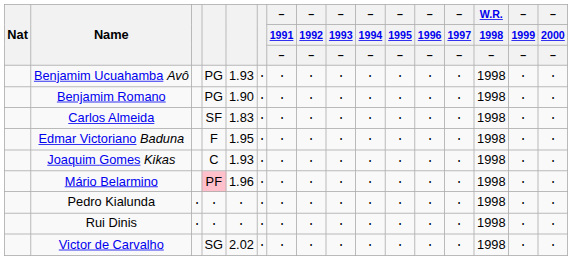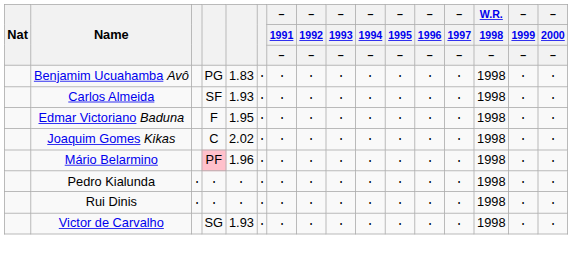 <table class="wikitable plainrowheaders sortable" style="text-align:center">
 <tr>
 <th scope="col" rowspan="3">Nat</th>
 <th scope="col" rowspan="3">Name</th>
 <th scope="col" rowspan="3"></th>
 <th scope="col" rowspan="3"></th>
 <th scope="col" rowspan="3"></th>
 <th scope="col" rowspan="3"></th>
 <th colspan="1"><small>–</small></th>
 <th colspan="1"><small>–</small></th>
 <th colspan="1"><small>–</small></th>
 <th colspan="1"><small>–</small></th>
 <th colspan="1"><small>–</small></th>
 <th colspan="1"><small>–</small></th>
 <th colspan="1"><small>–</small></th>
 <th colspan="1"><small><a href='#'>W.R.</a></small></th>
 <th colspan="1"><small>–</small></th>
 <th colspan="1"><small>–</small></th>
 </tr>
 <tr>
 <th colspan="1"><small><a href='#'>1991</a></small></th>
 <th colspan="1"><small><a href='#'>1992</a></small></th>
 <th colspan="1"><small><a href='#'>1993</a></small></th>
 <th colspan="1"><small><a href='#'>1994</a></small></th>
 <th colspan="1"><small><a href='#'>1995</a></small></th>
 <th colspan="1"><small><a href='#'>1996</a></small></th>
 <th colspan="1"><small><a href='#'>1997</a></small></th>
 <th colspan="1"><small><a href='#'>1998</a></small></th>
 <th colspan="1"><small><a href='#'>1999</a></small></th>
 <th colspan="1"><small><a href='#'>2000</a></small></th>
 </tr>
 <tr>
 <th scope="col" rowspan="1"><small>–</small></th>
 <th scope="col" rowspan="1"><small>–</small></th>
 <th scope="col" rowspan="1"><small>–</small></th>
 <th scope="col" rowspan="1"><small>–</small></th>
 <th scope="col" rowspan="1"><small>–</small></th>
 <th scope="col" rowspan="1"><small>–</small></th>
 <th scope="col" rowspan="1"><small>–</small></th>
 <th scope="col" rowspan="1"><small>–</small></th>
 <th scope="col" rowspan="1"><small>–</small></th>
 <th scope="col" rowspan="1"><small>–</small></th>
 </tr>
 <tr>
 <td></td>
 <td><a href='#'>Benjamim Ucuahamba</a> <em>Avô</em></td>
 <td></td>
 <td data-sort-value="1">PG</td>
-<td>1.93</td>
-<td>⋅</td>
-<td>⋅</td>
-<td>⋅</td>
-<td>⋅</td>
-<td>⋅</td>
-<td>⋅</td>
-<td>⋅</td>
-<td>⋅</td>
-<td>1998</td>
-<td>⋅</td>
-<td>⋅</td>
-</tr>
-<tr>
-<td></td>
-<td><a href='#'>Benjamim Romano</a></td>
-<td></td>
-<td data-sort-value="1">PG</td>
-<td>1.90</td>
+<td>1.83</td>
 <td>⋅</td>
 <td>⋅</td>
 <td>⋅</td>
 <td>⋅</td>
 <td>⋅</td>
 <td>⋅</td>
 <td>⋅</td>
 <td>⋅</td>
 <td>1998</td>
 <td>⋅</td>
 <td>⋅</td>
 </tr>
 <tr>
 <td></td>
 <td><a href='#'>Carlos Almeida</a></td>
 <td></td>
 <td data-sort-value="3">SF</td>
-<td>1.83</td>
+<td>1.93</td>
 <td>⋅</td>
 <td>⋅</td>
 <td>⋅</td>
 <td>⋅</td>
 <td>⋅</td>
 <td>⋅</td>
 <td>⋅</td>
 <td>⋅</td>
 <td>1998</td>
 <td>⋅</td>
 <td>⋅</td>
 </tr>
 <tr>
 <td></td>
 <td><a href='#'>Edmar Victoriano</a> <em>Baduna</em></td>
 <td></td>
 <td data-sort-value="3">F</td>
 <td>1.95</td>
 <td>⋅</td>
 <td>⋅</td>
 <td>⋅</td>
 <td>⋅</td>
 <td>⋅</td>
 <td>⋅</td>
 <td>⋅</td>
 <td>⋅</td>
 <td>1998</td>
 <td>⋅</td>
 <td>⋅</td>
 </tr>
 <tr>
 <td></td>
 <td><a href='#'>Joaquim Gomes</a> <em>Kikas</em></td>
 <td></td>
 <td>C</td>
-<td>1.93</td>
+<td>2.02</td>
 <td>⋅</td>
 <td>⋅</td>
 <td>⋅</td>
 <td>⋅</td>
 <td>⋅</td>
 <td>⋅</td>
 <td>⋅</td>
 <td>⋅</td>
 <td>1998</td>
 <td>⋅</td>
 <td>⋅</td>
 </tr>
 <tr>
 <td></td>
 <td data-sort-value="Mario"><a href='#'>Mário Belarmino</a></td>
 <td></td>
 <td data-sort-value="4" style="background: pink;">PF</td>
 <td>1.96</td>
 <td>⋅</td>
 <td>⋅</td>
 <td>⋅</td>
 <td>⋅</td>
 <td>⋅</td>
 <td>⋅</td>
 <td>⋅</td>
 <td>⋅</td>
 <td>1998</td>
 <td>⋅</td>
 <td>⋅</td>
 </tr>
 <tr>
 <td></td>
 <td>Pedro Kialunda</td>
 <td>⋅</td>
 <td>⋅</td>
 <td>⋅</td>
 <td>⋅</td>
 <td>⋅</td>
 <td>⋅</td>
 <td>⋅</td>
 <td>⋅</td>
 <td>⋅</td>
 <td>⋅</td>
 <td>⋅</td>
 <td>1998</td>
 <td>⋅</td>
 <td>⋅</td>
 </tr>
 <tr>
 <td></td>
 <td>Rui Dinis</td>
 <td>⋅</td>
 <td>⋅</td>
 <td>⋅</td>
 <td>⋅</td>
 <td>⋅</td>
 <td>⋅</td>
 <td>⋅</td>
 <td>⋅</td>
 <td>⋅</td>
 <td>⋅</td>
 <td>⋅</td>
 <td>1998</td>
 <td>⋅</td>
 <td>⋅</td>
 </tr>
 <tr>
 <td></td>
 <td><a href='#'>Victor de Carvalho</a></td>
 <td></td>
 <td data-sort-value="2">SG</td>
-<td>2.02</td>
+<td>1.93</td>
 <td>⋅</td>
 <td>⋅</td>
 <td>⋅</td>
 <td>⋅</td>
 <td>⋅</td>
 <td>⋅</td>
 <td>⋅</td>
 <td>⋅</td>
 <td>1998</td>
 <td>⋅</td>
 <td>⋅</td>
 </tr>
 </table>
